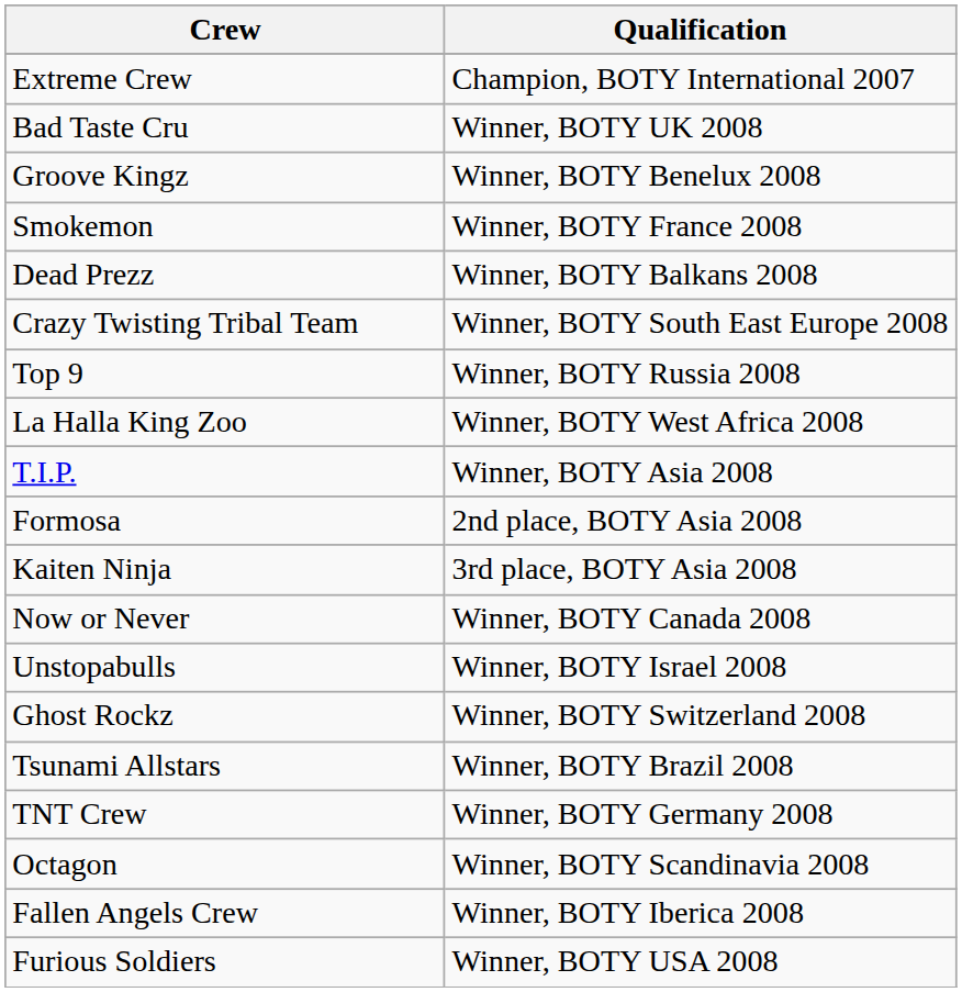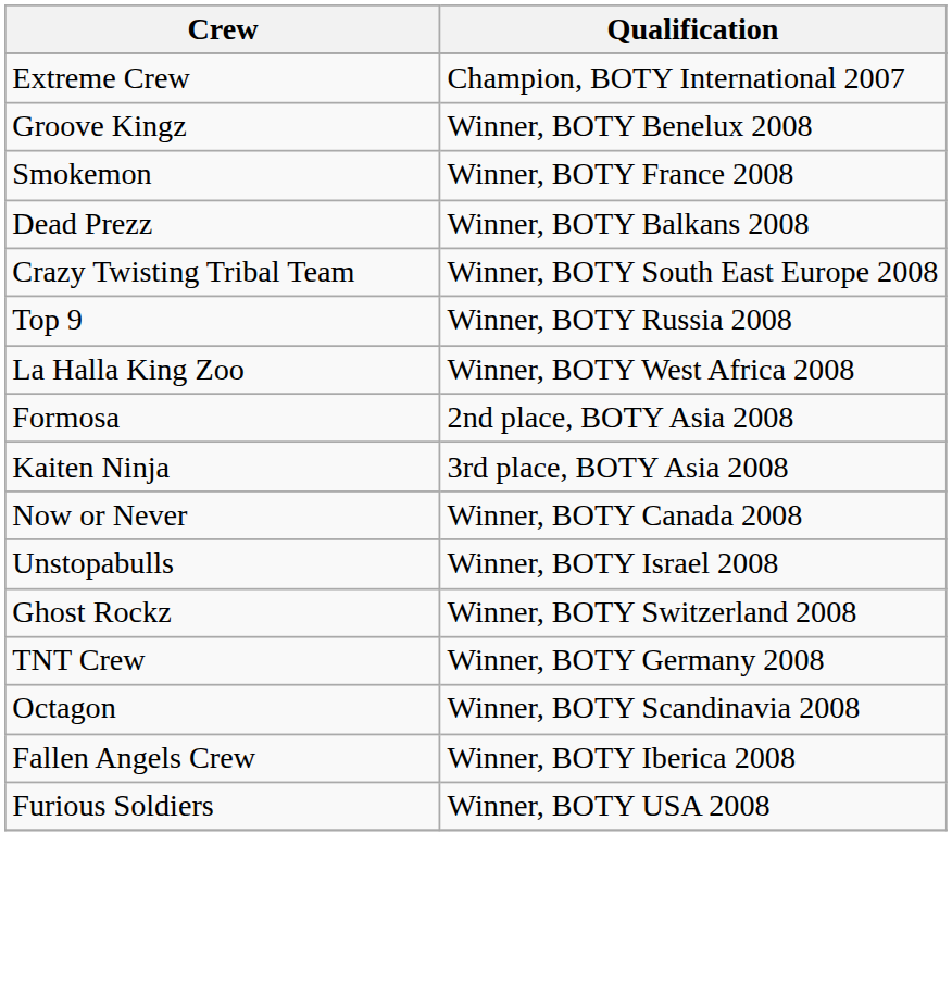 <table class="wikitable">
 <tr>
 <th width="220px">Crew</th>
 <th>Qualification</th>
 </tr>
 <tr>
 </tr>
 <tr>
 <td> Extreme Crew</td>
 <td>Champion, BOTY International 2007</td>
-</tr>
-<tr>
-<td> Bad Taste Cru</td>
-<td>Winner, BOTY UK 2008</td>
 </tr>
 <tr>
 <td> Groove Kingz</td>
 <td>Winner, BOTY Benelux 2008</td>
 </tr>
 <tr>
 <td> Smokemon</td>
 <td>Winner, BOTY France 2008</td>
 </tr>
 <tr>
 <td> Dead Prezz</td>
 <td>Winner, BOTY Balkans 2008</td>
 </tr>
 <tr>
 <td> Crazy Twisting Tribal Team</td>
 <td>Winner, BOTY South East Europe 2008</td>
 </tr>
 <tr>
 <td> Top 9</td>
 <td>Winner, BOTY Russia 2008</td>
 </tr>
 <tr>
 <td> La Halla King Zoo</td>
 <td>Winner, BOTY West Africa 2008</td>
 </tr>
 <tr>
-<td> <a href='#'>T.I.P.</a></td>
-<td>Winner, BOTY Asia 2008</td>
-</tr>
-<tr>
 <td> Formosa</td>
 <td>2nd place, BOTY Asia 2008</td>
 </tr>
 <tr>
 <td> Kaiten Ninja</td>
 <td>3rd place, BOTY Asia 2008</td>
 </tr>
 <tr>
 <td> Now or Never</td>
 <td>Winner, BOTY Canada 2008</td>
 </tr>
 <tr>
 <td> Unstopabulls</td>
 <td>Winner, BOTY Israel 2008</td>
 </tr>
 <tr>
 <td> Ghost Rockz</td>
 <td>Winner, BOTY Switzerland 2008</td>
 </tr>
 <tr>
-<td> Tsunami Allstars</td>
-<td>Winner, BOTY Brazil 2008</td>
-</tr>
-<tr>
 <td> TNT Crew</td>
 <td>Winner, BOTY Germany 2008</td>
 </tr>
 <tr>
 <td> Octagon</td>
 <td>Winner, BOTY Scandinavia 2008</td>
 </tr>
 <tr>
 <td> Fallen Angels Crew</td>
 <td>Winner, BOTY Iberica 2008</td>
 </tr>
 <tr>
 <td> Furious Soldiers</td>
 <td>Winner, BOTY USA 2008</td>
 </tr>
 <tr>
 </tr>
 </table>
